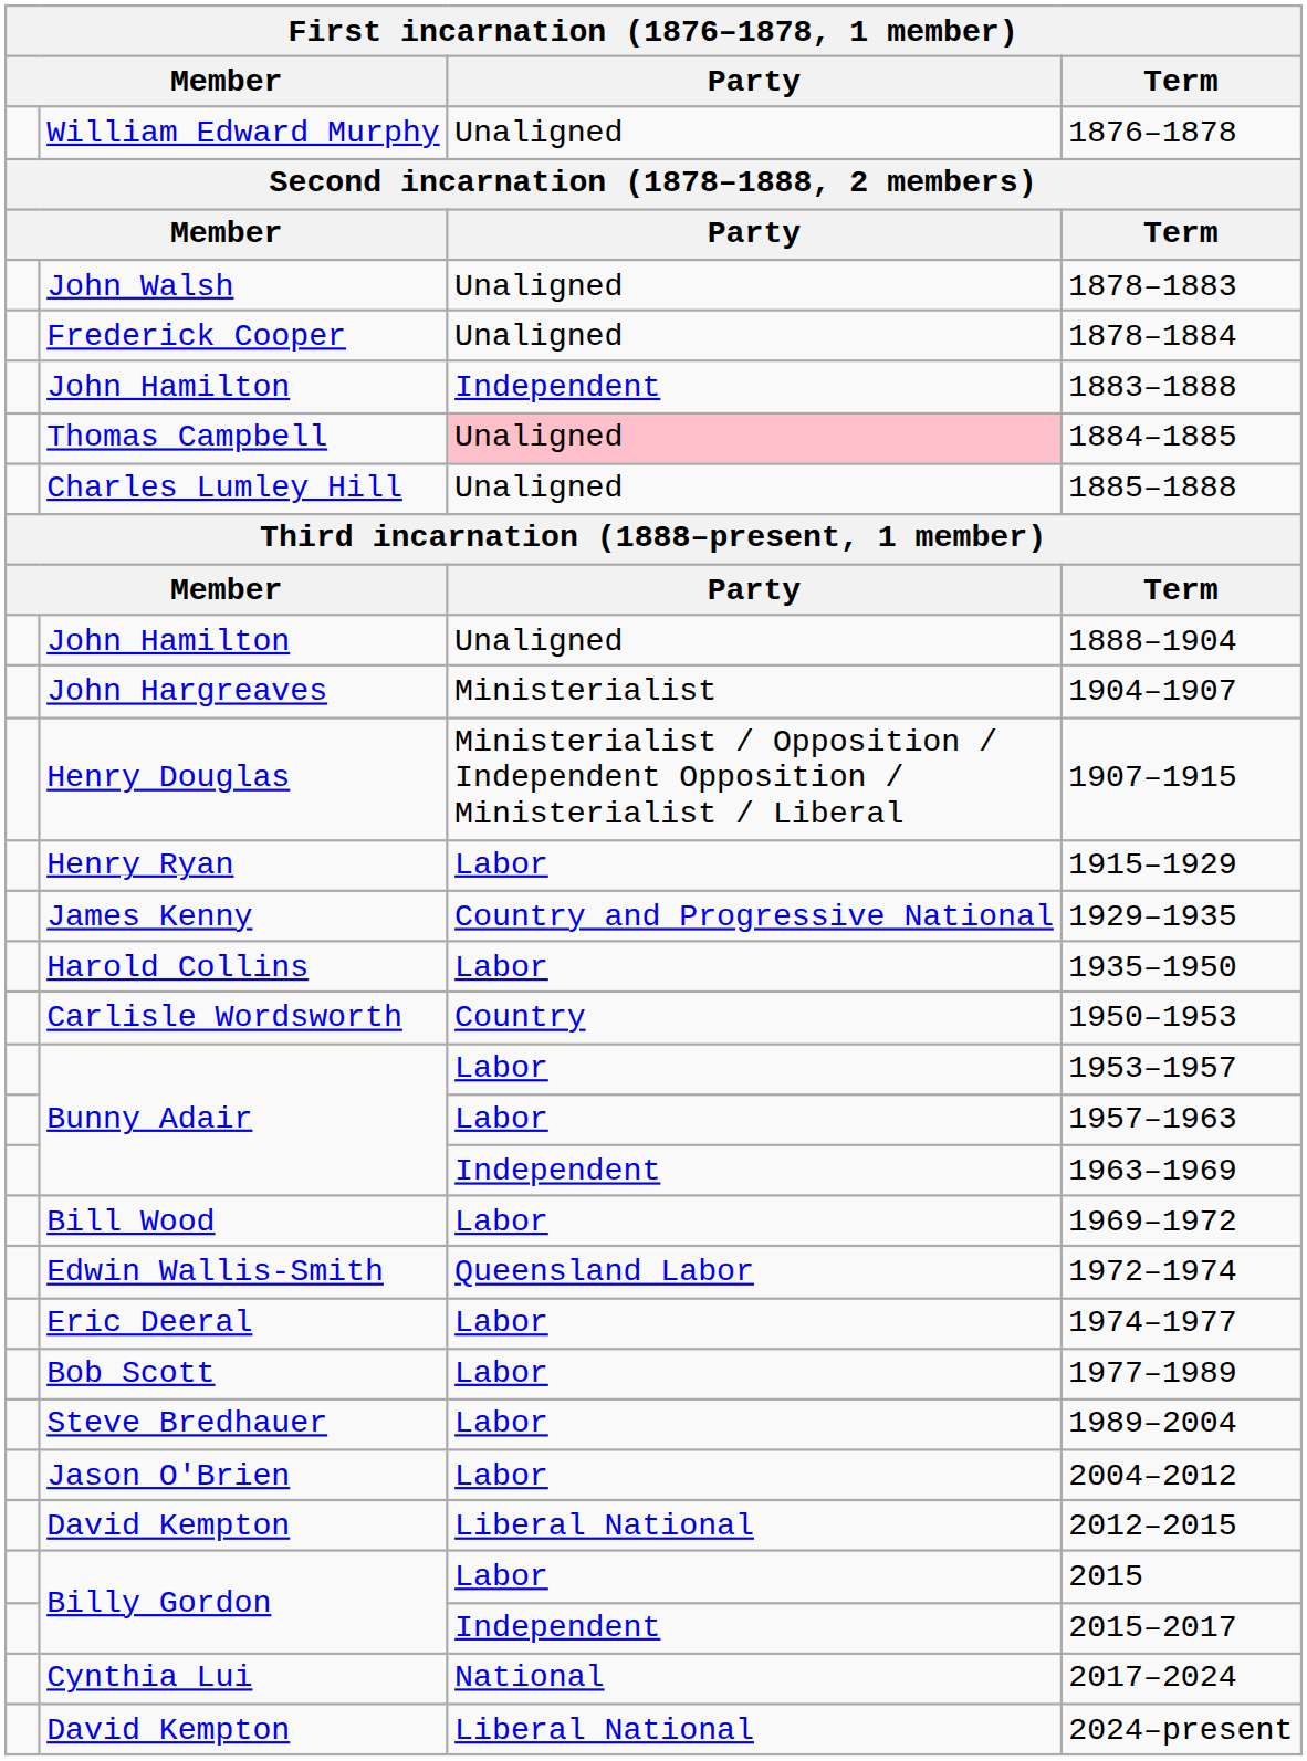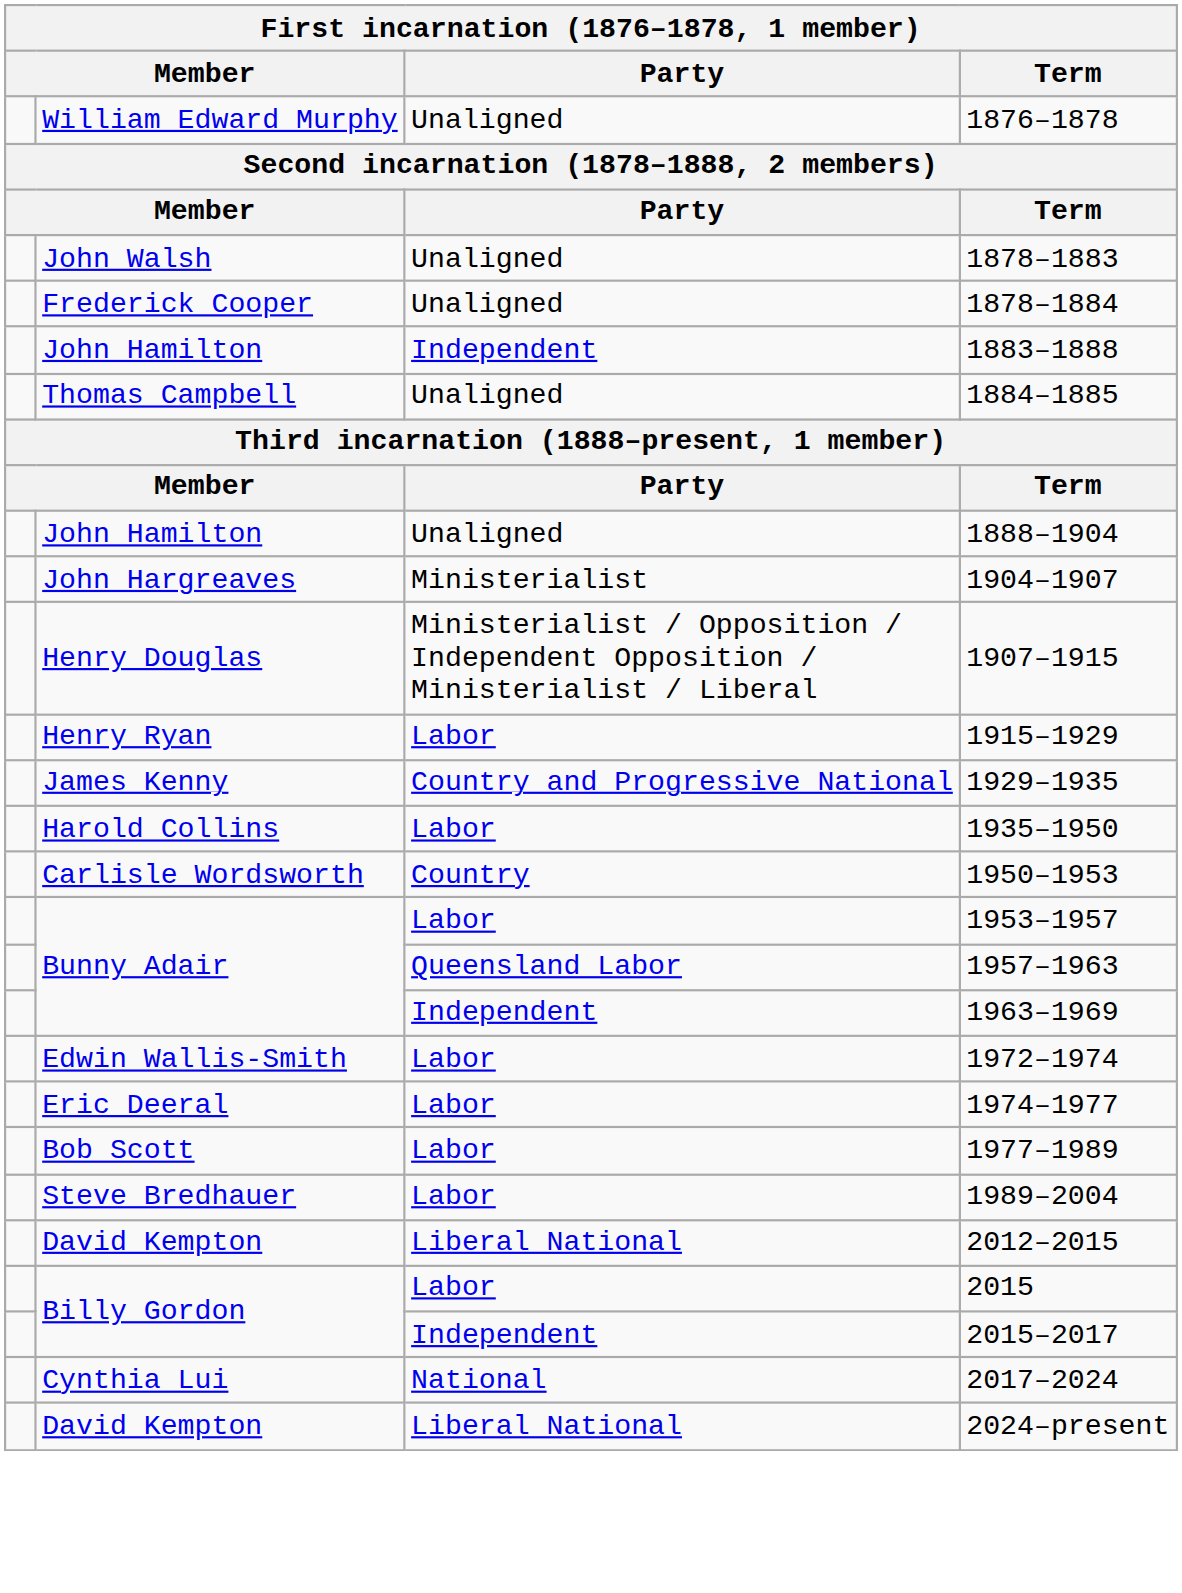 <table class="wikitable">
 <tr>
 <th colspan="4">First incarnation (1876–1878, 1 member)</th>
 </tr>
 <tr>
 <th colspan="2">Member</th>
 <th>Party</th>
 <th>Term</th>
 </tr>
 <tr>
 <td> </td>
 <td><a href='#'>William Edward Murphy</a></td>
 <td>Unaligned</td>
 <td>1876–1878</td>
 </tr>
 <tr>
 <th colspan="4">Second incarnation (1878–1888, 2 members)</th>
 </tr>
 <tr>
 <th colspan="2">Member</th>
 <th>Party</th>
 <th>Term</th>
 </tr>
 <tr>
 <td> </td>
 <td><a href='#'>John Walsh</a></td>
 <td>Unaligned</td>
 <td>1878–1883</td>
 </tr>
 <tr>
 <td> </td>
 <td><a href='#'>Frederick Cooper</a></td>
 <td>Unaligned</td>
 <td>1878–1884</td>
 </tr>
 <tr>
 <td> </td>
 <td><a href='#'>John Hamilton</a></td>
 <td><a href='#'>Independent</a></td>
 <td>1883–1888</td>
 </tr>
 <tr>
 <td> </td>
 <td><a href='#'>Thomas Campbell</a></td>
-<td style="background: pink;">Unaligned</td>
+<td>Unaligned</td>
 <td>1884–1885</td>
-</tr>
-<tr>
-<td> </td>
-<td><a href='#'>Charles Lumley Hill</a></td>
-<td>Unaligned</td>
-<td>1885–1888</td>
 </tr>
 <tr>
 <th colspan="4">Third incarnation (1888–present, 1 member)</th>
 </tr>
 <tr>
 <th colspan="2">Member</th>
 <th>Party</th>
 <th>Term</th>
 </tr>
 <tr>
 <td> </td>
 <td><a href='#'>John Hamilton</a></td>
 <td>Unaligned</td>
 <td>1888–1904</td>
 </tr>
 <tr>
 <td> </td>
 <td><a href='#'>John Hargreaves</a></td>
 <td>Ministerialist</td>
 <td>1904–1907</td>
 </tr>
 <tr>
 <td> </td>
 <td><a href='#'>Henry Douglas</a></td>
 <td>Ministerialist / Opposition /<br>Independent Opposition /<br>Ministerialist / Liberal</td>
 <td>1907–1915</td>
 </tr>
 <tr>
 <td> </td>
 <td><a href='#'>Henry Ryan</a></td>
 <td><a href='#'>Labor</a></td>
 <td>1915–1929</td>
 </tr>
 <tr>
 <td> </td>
 <td><a href='#'>James Kenny</a></td>
 <td><a href='#'>Country and Progressive National</a></td>
 <td>1929–1935</td>
 </tr>
 <tr>
 <td> </td>
 <td><a href='#'>Harold Collins</a></td>
 <td><a href='#'>Labor</a></td>
 <td>1935–1950</td>
 </tr>
 <tr>
 <td> </td>
 <td><a href='#'>Carlisle Wordsworth</a></td>
 <td><a href='#'>Country</a></td>
 <td>1950–1953</td>
 </tr>
 <tr>
 <td> </td>
 <td rowspan="3"><a href='#'>Bunny Adair</a></td>
 <td><a href='#'>Labor</a></td>
 <td>1953–1957</td>
 </tr>
 <tr>
 <td> </td>
-<td><a href='#'>Labor</a></td>
+<td><a href='#'>Queensland Labor</a></td>
 <td>1957–1963</td>
 </tr>
 <tr>
 <td> </td>
 <td><a href='#'>Independent</a></td>
 <td>1963–1969</td>
 </tr>
 <tr>
 <td> </td>
-<td><a href='#'>Bill Wood</a></td>
+<td><a href='#'>Edwin Wallis-Smith</a></td>
 <td><a href='#'>Labor</a></td>
-<td>1969–1972</td>
-</tr>
-<tr>
-<td> </td>
-<td><a href='#'>Edwin Wallis-Smith</a></td>
-<td><a href='#'>Queensland Labor</a></td>
 <td>1972–1974</td>
 </tr>
 <tr>
 <td> </td>
 <td><a href='#'>Eric Deeral</a></td>
 <td><a href='#'>Labor</a></td>
 <td>1974–1977</td>
 </tr>
 <tr>
 <td> </td>
 <td><a href='#'>Bob Scott</a></td>
 <td><a href='#'>Labor</a></td>
 <td>1977–1989</td>
 </tr>
 <tr>
 <td> </td>
 <td><a href='#'>Steve Bredhauer</a></td>
 <td><a href='#'>Labor</a></td>
 <td>1989–2004</td>
-</tr>
-<tr>
-<td> </td>
-<td><a href='#'>Jason O'Brien</a></td>
-<td><a href='#'>Labor</a></td>
-<td>2004–2012</td>
 </tr>
 <tr>
 <td> </td>
 <td><a href='#'>David Kempton</a></td>
 <td><a href='#'>Liberal National</a></td>
 <td>2012–2015</td>
 </tr>
 <tr>
 <td> </td>
 <td rowspan="2"><a href='#'>Billy Gordon</a></td>
 <td><a href='#'>Labor</a></td>
 <td>2015</td>
 </tr>
 <tr>
 <td> </td>
 <td><a href='#'>Independent</a></td>
 <td>2015–2017</td>
 </tr>
 <tr>
 <td> </td>
 <td><a href='#'>Cynthia Lui</a></td>
 <td><a href='#'>National</a></td>
 <td>2017–2024</td>
 </tr>
 <tr>
 <td> </td>
 <td><a href='#'>David Kempton</a></td>
 <td><a href='#'>Liberal National</a></td>
 <td>2024–present</td>
 </tr>
 </table>
